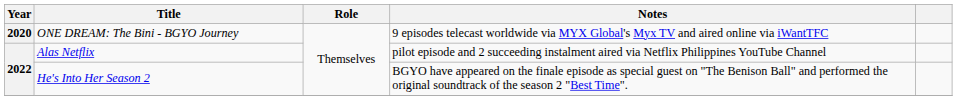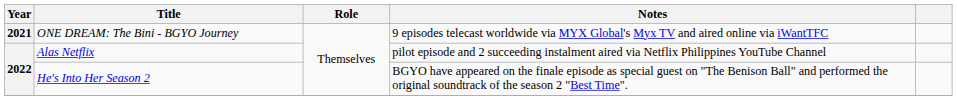 <table class="wikitable sortable plainrowheaders" style="text-align:left;">
 <tr>
 <th style="width:1em;" scope="col">Year</th>
 <th style="width:25em;" scope="col">Title</th>
 <th style="width:7em;" scope="col">Role</th>
 <th style="width:50em;" scope="col">Notes</th>
 <th style="width:3em;" scope="col"></th>
 </tr>
 <tr>
-<th style="text-align:center" scope="row"><strong>2020</strong></th>
+<th style="text-align:center" scope="row"><strong>2021</strong></th>
 <td><em>ONE DREAM: The Bini - BGYO Journey</em></td>
 <td style="text-align:center;" rowspan="3">Themselves</td>
 <td>9 episodes telecast worldwide via <a href='#'>MYX Global</a>'s <a href='#'>Myx TV</a> and aired online via <a href='#'>iWantTFC</a></td>
 <td style="text-align:center"></td>
 </tr>
 <tr>
 <th style="text-align:center" rowspan="2"><strong>2022</strong></th>
 <td><em><a href='#'>Alas Netflix</a></em></td>
 <td>pilot episode and 2 succeeding instalment aired via Netflix Philippines YouTube Channel</td>
 <td style="text-align:center"></td>
 </tr>
 <tr>
 <td><em><a href='#'>He's Into Her Season 2</a></em></td>
 <td>BGYO have appeared on the finale episode as special guest on "The Benison Ball" and performed the original soundtrack of the season 2 "<a href='#'>Best Time</a>".</td>
 <td style="text-align:center"></td>
 </tr>
 <tr>
 </tr>
 </table>
